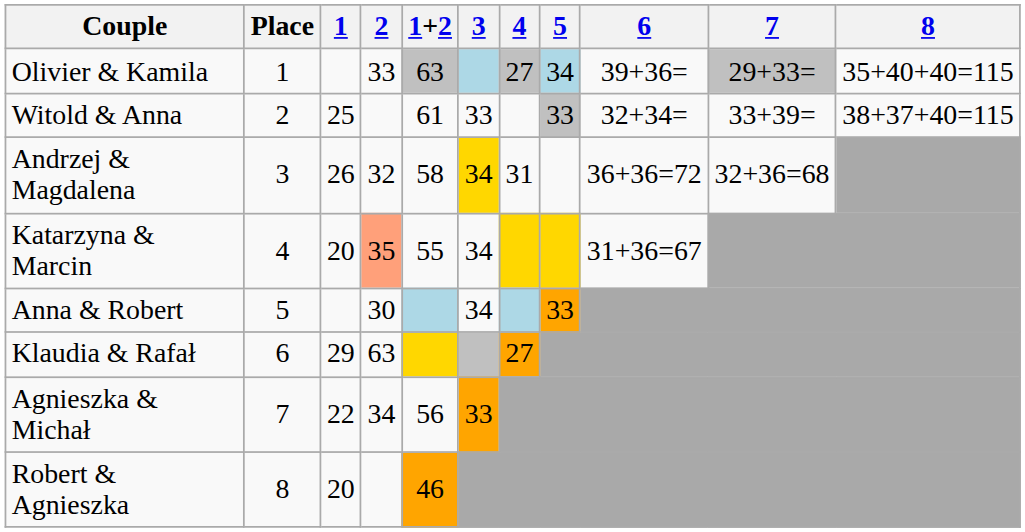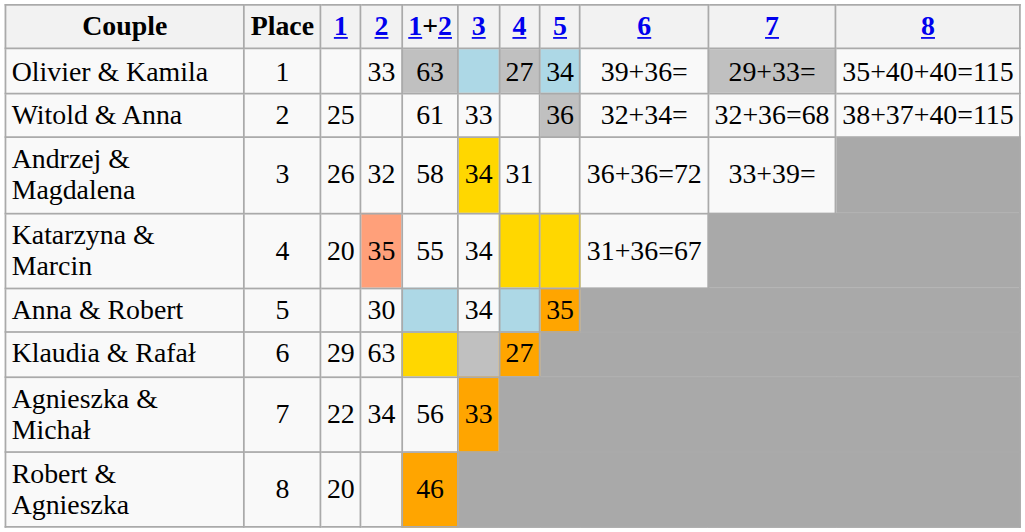 <table class="wikitable sortable" style="margin:auto;text-align:center;">
 <tr>
 <th width="130">Couple</th>
 <th>Place</th>
 <th><a href='#'>1</a></th>
 <th><a href='#'>2</a></th>
 <th><a href='#'>1</a>+<a href='#'>2</a></th>
 <th><a href='#'>3</a></th>
 <th><a href='#'>4</a></th>
 <th><a href='#'>5</a></th>
 <th><a href='#'>6</a></th>
 <th><a href='#'>7</a></th>
 <th><a href='#'>8</a></th>
 </tr>
 <tr>
 <td style="text-align:left;">Olivier & Kamila</td>
 <td>1</td>
 <td></td>
 <td>33</td>
 <td bgcolor="silver">63</td>
 <td style="background:lightblue;"></td>
 <td bgcolor="silver">27</td>
 <td style="background:lightblue;">34</td>
 <td>39+36=</td>
 <td bgcolor="silver"> 29+33=</td>
 <td>35+40+40=115</td>
 </tr>
 <tr>
 <td style="text-align:left;">Witold & Anna</td>
 <td>2</td>
 <td>25</td>
 <td></td>
 <td>61</td>
 <td>33</td>
 <td></td>
-<td bgcolor="silver">33</td>
+<td bgcolor="silver">36</td>
 <td>32+34=</td>
-<td>33+39=</td>
+<td>32+36=68</td>
 <td>38+37+40=115</td>
 </tr>
 <tr>
 <td style="text-align:left;">Andrzej & Magdalena</td>
 <td>3</td>
 <td>26</td>
 <td>32</td>
 <td>58</td>
 <td bgcolor="gold">34</td>
 <td>31</td>
 <td></td>
 <td>36+36=72</td>
-<td>32+36=68</td>
+<td>33+39=</td>
 <td style="background:darkgray" colspan="1"></td>
 </tr>
 <tr>
 <td style="text-align:left;">Katarzyna & Marcin</td>
 <td>4</td>
 <td>20</td>
 <td style="background: lightsalmon;">35</td>
 <td>55</td>
 <td>34</td>
 <td bgcolor="gold"></td>
 <td bgcolor="gold"></td>
 <td>31+36=67</td>
 <td style="background:darkgray" colspan="2"></td>
 </tr>
 <tr>
 <td style="text-align:left;">Anna & Robert</td>
 <td>5</td>
 <td></td>
 <td>30</td>
 <td style="background:lightblue;"></td>
 <td>34</td>
 <td style="background:lightblue;"></td>
-<td style="background:orange;">33</td>
+<td style="background:orange;">35</td>
 <td style="background:darkgray" colspan="3"></td>
 </tr>
 <tr>
 <td style="text-align:left;">Klaudia & Rafał</td>
 <td>6</td>
 <td>29</td>
 <td>63</td>
 <td bgcolor="gold"></td>
 <td bgcolor="silver"></td>
 <td style="background:orange;">27</td>
 <td style="background:darkgray" colspan="4"></td>
 </tr>
 <tr>
 <td style="text-align:left;">Agnieszka & Michał</td>
 <td>7</td>
 <td>22</td>
 <td>34</td>
 <td>56</td>
 <td style="background:orange;">33</td>
 <td style="background:darkgray" colspan="5"></td>
 </tr>
 <tr>
 <td style="text-align:left;">Robert & Agnieszka</td>
 <td>8</td>
 <td>20</td>
 <td></td>
 <td style="background:orange;">46</td>
 <td style="background:darkgray" colspan="6"></td>
 </tr>
 </table>
